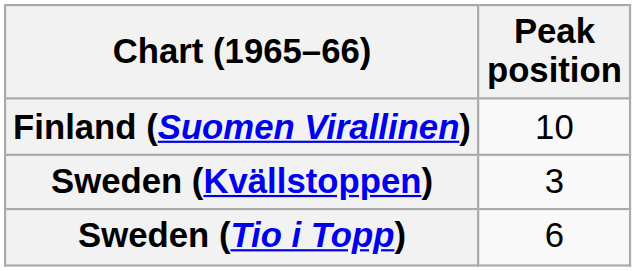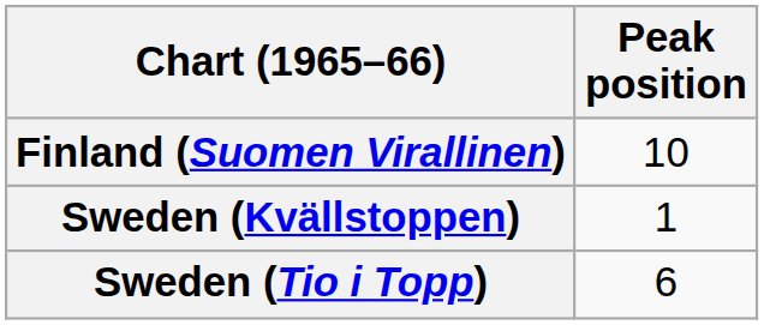 <table class="wikitable plainrowheaders sortable">
 <tr>
 <th>Chart (1965–66)</th>
 <th>Peak<br>position</th>
 </tr>
 <tr>
 <th scope="row">Finland (<a href='#'><em>Suomen Virallinen</em></a>)</th>
 <td align="center">10</td>
 </tr>
 <tr>
 <th scope="row">Sweden (<a href='#'>Kvällstoppen</a>)</th>
-<td align="center">3</td>
+<td align="center">1</td>
 </tr>
 <tr>
 <th scope="row">Sweden (<em><a href='#'>Tio i Topp</a></em>)</th>
 <td style="text-align:center;">6</td>
 </tr>
 </table>
